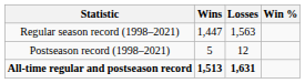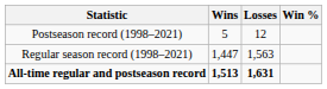 <table class="wikitable" style="text-align:center; font-size:95%">
 <tr>
 <th rowspan=1>Statistic</th>
 <th rowspan=1>Wins</th>
 <th rowspan=1>Losses</th>
 <th rowspan=1>Win %</th>
 </tr>
 <tr>
+<td>Postseason record (1998–2021)</td>
+<td>5</td>
+<td>12</td>
+<td></td>
+</tr>
+<tr>
 <td>Regular season record (1998–2021)</td>
 <td>1,447</td>
 <td>1,563</td>
-<td></td>
-</tr>
-<tr>
-<td>Postseason record (1998–2021)</td>
-<td>5</td>
-<td>12</td>
 <td></td>
 </tr>
 <tr>
 <td><strong>All-time regular and postseason record</strong></td>
 <td><strong>1,513</strong></td>
 <td><strong>1,631</strong></td>
 <td><strong></strong></td>
 </tr>
 </table>
